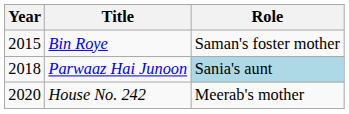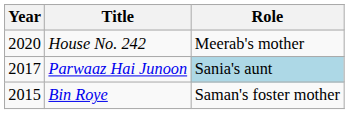 <table class="wikitable sortable plainrowheaders">
 <tr style="text-align:center;">
 <th scope="col">Year</th>
 <th scope="col">Title</th>
 <th scope="col">Role</th>
 </tr>
 <tr>
+<td>2020</td>
+<td><em>House No. 242</em></td>
+<td>Meerab's mother</td>
+</tr>
+<tr>
+<td>2017</td>
+<td><em><a href='#'>Parwaaz Hai Junoon</a></em></td>
+<td style="background: lightblue;">Sania's aunt</td>
+</tr>
+<tr>
 <td>2015</td>
 <td><em><a href='#'>Bin Roye</a></em></td>
 <td>Saman's foster mother</td>
 </tr>
-<tr>
-<td>2018</td>
-<td><em><a href='#'>Parwaaz Hai Junoon</a></em></td>
-<td style="background: lightblue;">Sania's aunt</td>
-</tr>
-<tr>
-<td>2020</td>
-<td><em>House No. 242</em></td>
-<td>Meerab's mother</td>
-</tr>
 </table>
